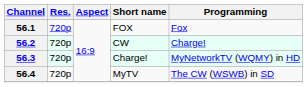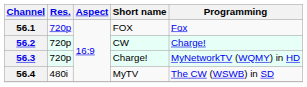 <table class="wikitable">
 <tr>
 <th scope = "col"><a href='#'>Channel</a></th>
 <th scope = "col"><a href='#'>Res.</a></th>
 <th scope = "col"><a href='#'>Aspect</a></th>
 <th scope = "col">Short name</th>
 <th scope = "col">Programming</th>
 </tr>
 <tr>
 <th scope = "row">56.1</th>
 <td><a href='#'>720p</a></td>
 <td rowspan=4><a href='#'>16:9</a></td>
 <td>FOX</td>
 <td><a href='#'>Fox</a></td>
 </tr>
 <tr style="background-color: #E6FFF7;">
 <th scope = "row"><a href='#'>56.2</a></th>
 <td>720p</td>
 <td>CW</td>
 <td><a href='#'>Charge!</a></td>
 </tr>
 <tr style="background-color: #E6FFF7;">
 <th scope = "row"><a href='#'>56.3</a></th>
 <td>720p</td>
 <td>Charge!</td>
 <td><a href='#'>MyNetworkTV</a> (<a href='#'>WQMY</a>) in <a href='#'>HD</a></td>
 </tr>
 <tr>
 <th scope = "row">56.4</th>
-<td>720p</td>
+<td>480i</td>
 <td>MyTV</td>
 <td><a href='#'>The CW</a> (<a href='#'>WSWB</a>) in <a href='#'>SD</a></td>
 </tr>
 <tr>
 </tr>
 </table>
